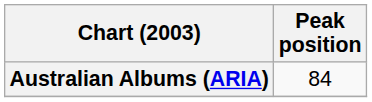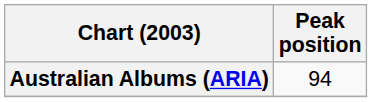 <table class="wikitable sortable plainrowheaders" style="text-align:center">
 <tr>
 <th scope="col">Chart (2003)</th>
 <th scope="col">Peak<br>position</th>
 </tr>
 <tr>
 <th scope="row">Australian Albums (<a href='#'>ARIA</a>)</th>
-<td>84</td>
+<td>94</td>
 </tr>
 <tr>
 </tr>
 </table>
